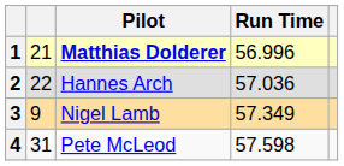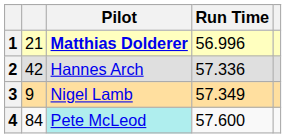 <table class="wikitable" style="font-size: 95%;">
 <tr>
 <th></th>
 <th></th>
 <th>Pilot</th>
 <th>Run Time</th>
 <th></th>
 </tr>
 <tr>
 <th>1</th>
 <td style="background:#ffffbf;">21</td>
 <td style="background:#ffffbf;"><strong> <a href='#'>Matthias Dolderer</a></strong></td>
 <td style="background:#ffffbf;">56.996</td>
 <td style="background:#ffffbf;"></td>
 </tr>
 <tr>
 <th>2</th>
-<td style="background:#dfdfdf;">22</td>
+<td style="background:#dfdfdf;">42</td>
 <td style="background:#dfdfdf;"> <a href='#'>Hannes Arch</a></td>
-<td style="background:#dfdfdf;">57.036</td>
+<td style="background:#dfdfdf;">57.336</td>
 <td style="background:#dfdfdf;"></td>
 </tr>
 <tr>
 <th>3</th>
 <td style="background:#ffdf9f;">9</td>
 <td style="background:#ffdf9f;"> <a href='#'>Nigel Lamb</a></td>
 <td style="background:#ffdf9f;">57.349</td>
 <td style="background:#ffdf9f;"></td>
 </tr>
 <tr>
 <th>4</th>
-<td>31</td>
-<td> <a href='#'>Pete McLeod</a></td>
-<td>57.598</td>
+<td>84</td>
+<td style="background: paleturquoise;"> <a href='#'>Pete McLeod</a></td>
+<td>57.600</td>
 <td></td>
 </tr>
 </table>
